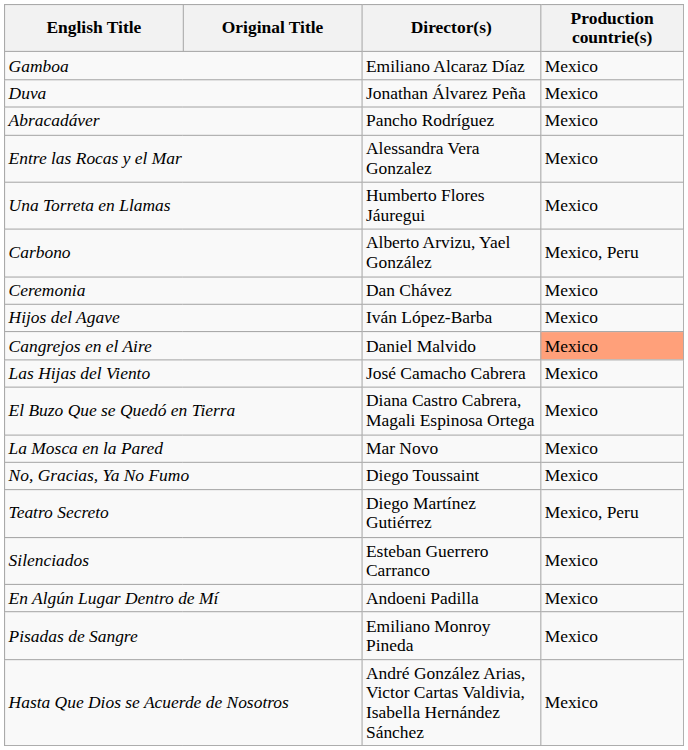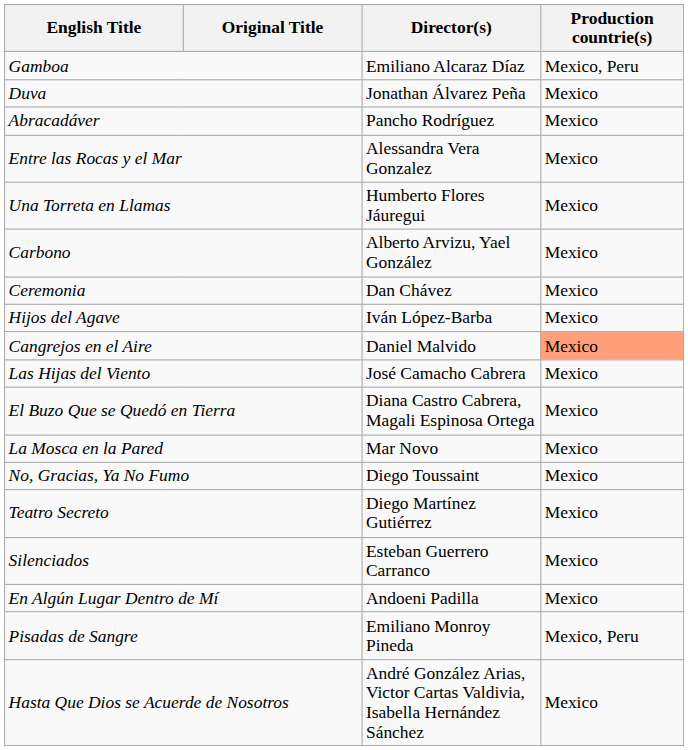 <table class="wikitable" style="width:100%; margin-bottom:4px">
 <tr>
 <th scope="col" width="25%">English Title</th>
 <th scope="col" width="25%">Original Title</th>
 <th scope="col" width="25%">Director(s)</th>
 <th scope="col" width="20%">Production countrie(s)</th>
 </tr>
 <tr>
 <td colspan="2"><em>Gamboa</em></td>
 <td>Emiliano Alcaraz Díaz</td>
-<td>Mexico</td>
+<td>Mexico, Peru</td>
 </tr>
 <tr>
 <td colspan="2"><em>Duva</em></td>
 <td>Jonathan Álvarez Peña</td>
 <td>Mexico</td>
 </tr>
 <tr>
 <td colspan="2"><em>Abracadáver</em></td>
 <td>Pancho Rodríguez</td>
 <td>Mexico</td>
 </tr>
 <tr>
 <td colspan="2"><em>Entre las Rocas y el Mar</em></td>
 <td>Alessandra Vera Gonzalez</td>
 <td>Mexico</td>
 </tr>
 <tr>
 <td colspan="2"><em>Una Torreta en Llamas</em></td>
 <td>Humberto Flores Jáuregui</td>
 <td>Mexico</td>
 </tr>
 <tr>
 <td colspan="2"><em>Carbono</em></td>
 <td>Alberto Arvizu, Yael González</td>
-<td>Mexico, Peru</td>
+<td>Mexico</td>
 </tr>
 <tr>
 <td colspan="2"><em>Ceremonia</em></td>
 <td>Dan Chávez</td>
 <td>Mexico</td>
 </tr>
 <tr>
 <td colspan="2"><em>Hijos del Agave</em></td>
 <td>Iván López-Barba</td>
 <td>Mexico</td>
 </tr>
 <tr>
 <td colspan="2"><em>Cangrejos en el Aire</em></td>
 <td>Daniel Malvido</td>
 <td style="background: lightsalmon;">Mexico</td>
 </tr>
 <tr>
 <td colspan="2"><em>Las Hijas del Viento</em></td>
 <td>José Camacho Cabrera</td>
 <td>Mexico</td>
 </tr>
 <tr>
 <td colspan="2"><em>El Buzo Que se Quedó en Tierra</em></td>
 <td>Diana Castro Cabrera, Magali Espinosa Ortega</td>
 <td>Mexico</td>
 </tr>
 <tr>
 <td colspan="2"><em>La Mosca en la Pared</em></td>
 <td>Mar Novo</td>
 <td>Mexico</td>
 </tr>
 <tr>
 <td colspan="2"><em>No, Gracias, Ya No Fumo</em></td>
 <td>Diego Toussaint</td>
 <td>Mexico</td>
 </tr>
 <tr>
 <td colspan="2"><em>Teatro Secreto</em></td>
 <td>Diego Martínez Gutiérrez</td>
-<td>Mexico, Peru</td>
+<td>Mexico</td>
 </tr>
 <tr>
 <td colspan="2"><em>Silenciados</em></td>
 <td>Esteban Guerrero Carranco</td>
 <td>Mexico</td>
 </tr>
 <tr>
 <td colspan="2"><em>En Algún Lugar Dentro de Mí</em></td>
 <td>Andoeni Padilla</td>
 <td>Mexico</td>
 </tr>
 <tr>
 <td colspan="2"><em>Pisadas de Sangre</em></td>
 <td>Emiliano Monroy Pineda</td>
-<td>Mexico</td>
+<td>Mexico, Peru</td>
 </tr>
 <tr>
 <td colspan="2"><em>Hasta Que Dios se Acuerde de Nosotros</em></td>
 <td>André González Arias, Victor Cartas Valdivia, Isabella Hernández Sánchez</td>
 <td>Mexico</td>
 </tr>
 <tr>
 </tr>
 </table>
